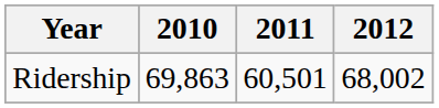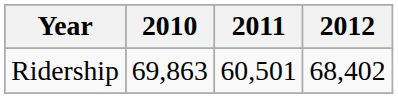 <table class="wikitable">
 <tr>
 <th>Year</th>
 <th>2010</th>
 <th>2011</th>
 <th>2012</th>
 </tr>
 <tr>
 <td>Ridership</td>
 <td>69,863</td>
 <td>60,501</td>
-<td>68,002</td>
+<td>68,402</td>
 </tr>
 </table>
